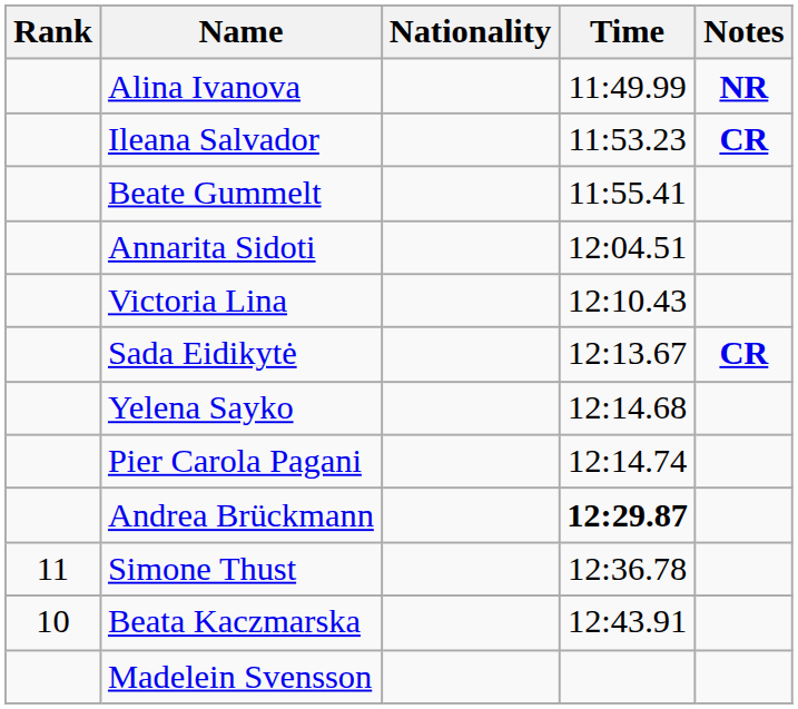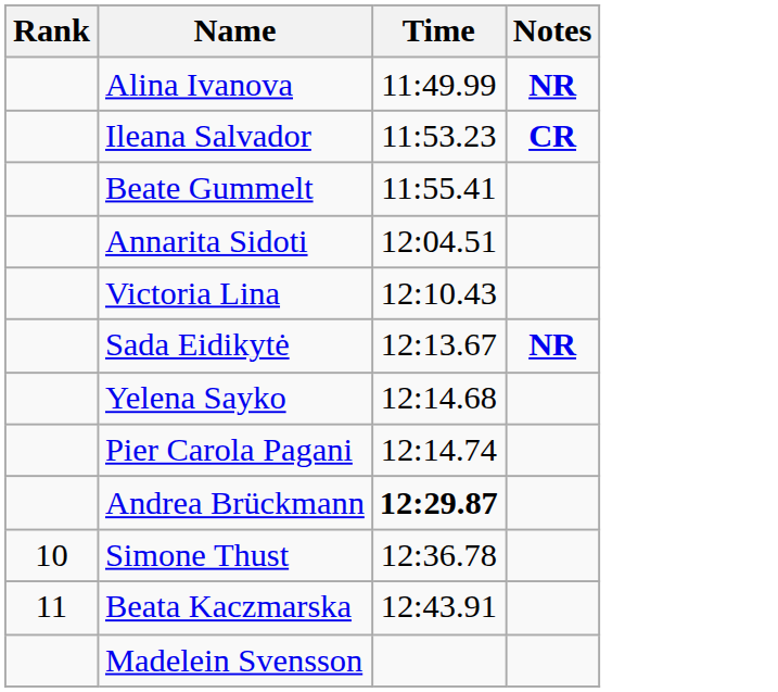 <table class="wikitable sortable" style="text-align:center">
 <tr>
 <th>Rank</th>
 <th>Name</th>
-<th>Nationality</th>
 <th>Time</th>
 <th>Notes</th>
 </tr>
 <tr>
 <td></td>
 <td align="left"><a href='#'>Alina Ivanova</a></td>
-<td align=left></td>
 <td>11:49.99</td>
 <td><strong><a href='#'>NR</a></strong></td>
 </tr>
 <tr>
 <td></td>
 <td align="left"><a href='#'>Ileana Salvador</a></td>
-<td align=left></td>
 <td>11:53.23</td>
 <td><strong><a href='#'>CR</a></strong></td>
 </tr>
 <tr>
 <td></td>
 <td align="left"><a href='#'>Beate Gummelt</a></td>
-<td align=left></td>
 <td>11:55.41</td>
 <td></td>
 </tr>
 <tr>
 <td></td>
 <td align="left"><a href='#'>Annarita Sidoti</a></td>
-<td align=left></td>
 <td>12:04.51</td>
 <td></td>
 </tr>
 <tr>
 <td></td>
 <td align="left"><a href='#'>Victoria Lina</a></td>
-<td align=left></td>
 <td>12:10.43</td>
 <td></td>
 </tr>
 <tr>
 <td></td>
 <td align="left"><a href='#'>Sada Eidikytė</a></td>
-<td align=left></td>
 <td>12:13.67</td>
-<td><strong><a href='#'>CR</a></strong></td>
+<td><strong><a href='#'>NR</a></strong></td>
 </tr>
 <tr>
 <td></td>
 <td align="left"><a href='#'>Yelena Sayko</a></td>
-<td align=left></td>
 <td>12:14.68</td>
 <td></td>
 </tr>
 <tr>
 <td></td>
 <td align="left"><a href='#'>Pier Carola Pagani</a></td>
-<td align=left></td>
 <td>12:14.74</td>
 <td></td>
 </tr>
 <tr>
 <td></td>
 <td align="left"><a href='#'>Andrea Brückmann</a></td>
-<td align=left></td>
 <td><strong>12:29.87</strong></td>
 <td></td>
 </tr>
 <tr>
-<td>11</td>
+<td>10</td>
 <td align="left"><a href='#'>Simone Thust</a></td>
-<td align=left></td>
 <td>12:36.78</td>
 <td></td>
 </tr>
 <tr>
-<td>10</td>
+<td>11</td>
 <td align="left"><a href='#'>Beata Kaczmarska</a></td>
-<td align=left></td>
 <td>12:43.91</td>
 <td></td>
 </tr>
 <tr>
 <td></td>
 <td align="left"><a href='#'>Madelein Svensson</a></td>
-<td align=left></td>
 <td></td>
 <td></td>
 </tr>
 </table>
